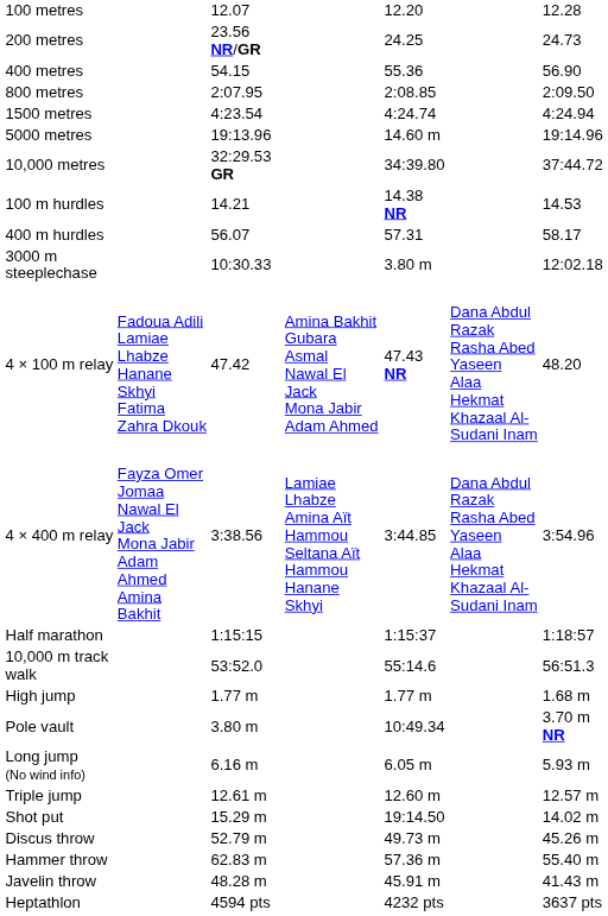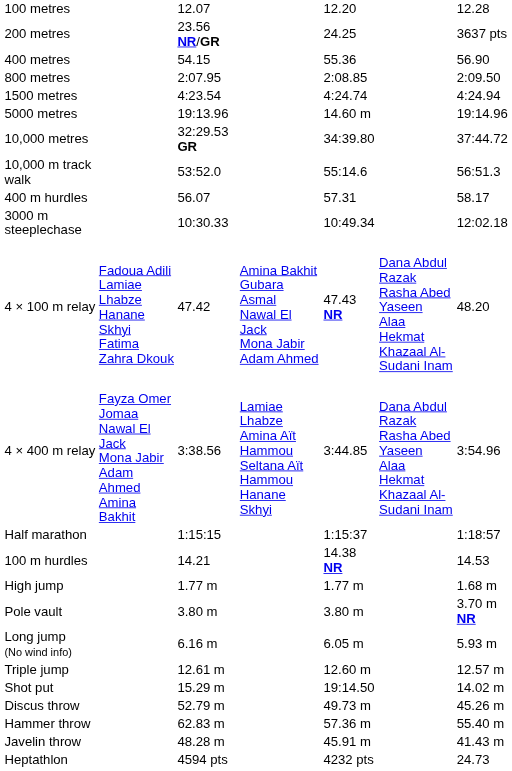 <table>
 <tr>
 <td>100 metres</td>
 <td></td>
 <td>12.07</td>
 <td></td>
 <td>12.20</td>
 <td></td>
 <td>12.28</td>
 </tr>
 <tr>
 <td>200 metres</td>
 <td></td>
 <td>23.56 <strong><a href='#'>NR</a></strong>/<strong>GR</strong></td>
 <td></td>
 <td>24.25</td>
 <td></td>
-<td>24.73</td>
+<td>3637 pts</td>
 </tr>
 <tr>
 <td>400 metres</td>
 <td></td>
 <td>54.15</td>
 <td></td>
 <td>55.36</td>
 <td></td>
 <td>56.90</td>
 </tr>
 <tr>
 <td>800 metres</td>
 <td></td>
 <td>2:07.95</td>
 <td></td>
 <td>2:08.85</td>
 <td></td>
 <td>2:09.50</td>
 </tr>
 <tr>
 <td>1500 metres</td>
 <td></td>
 <td>4:23.54</td>
 <td></td>
 <td>4:24.74</td>
 <td></td>
 <td>4:24.94</td>
 </tr>
 <tr>
 <td>5000 metres</td>
 <td></td>
 <td>19:13.96</td>
 <td></td>
 <td>14.60 m</td>
 <td></td>
 <td>19:14.96</td>
 </tr>
 <tr>
 <td>10,000 metres</td>
 <td></td>
 <td>32:29.53 <strong>GR</strong></td>
 <td></td>
 <td>34:39.80</td>
 <td></td>
 <td>37:44.72</td>
 </tr>
 <tr>
-<td>100 m hurdles</td>
+<td>10,000 m track walk</td>
 <td></td>
-<td>14.21</td>
+<td>53:52.0</td>
 <td></td>
-<td>14.38 <strong><a href='#'>NR</a></strong></td>
+<td>55:14.6</td>
 <td></td>
-<td>14.53</td>
+<td>56:51.3</td>
 </tr>
 <tr>
 <td>400 m hurdles</td>
 <td></td>
 <td>56.07</td>
 <td></td>
 <td>57.31</td>
 <td></td>
 <td>58.17</td>
 </tr>
 <tr>
 <td>3000 m steeplechase</td>
 <td></td>
 <td>10:30.33</td>
 <td></td>
-<td>3.80 m</td>
+<td>10:49.34</td>
 <td></td>
 <td>12:02.18</td>
 </tr>
 <tr>
 <td>4 × 100 m relay</td>
 <td><br><a href='#'>Fadoua Adili</a><br><a href='#'>Lamiae Lhabze</a><br><a href='#'>Hanane Skhyi</a><br><a href='#'>Fatima Zahra Dkouk</a></td>
 <td>47.42</td>
 <td><br><a href='#'>Amina Bakhit</a><br><a href='#'>Gubara Asmal</a><br><a href='#'>Nawal El Jack</a><br><a href='#'>Mona Jabir Adam Ahmed</a></td>
 <td>47.43 <strong><a href='#'>NR</a></strong></td>
 <td><br><a href='#'>Dana Abdul Razak</a><br><a href='#'>Rasha Abed Yaseen</a><br><a href='#'>Alaa Hekmat</a><br><a href='#'>Khazaal Al-Sudani Inam</a></td>
 <td>48.20</td>
 </tr>
 <tr>
 <td>4 × 400 m relay</td>
 <td><br><a href='#'>Fayza Omer Jomaa</a><br><a href='#'>Nawal El Jack</a><br><a href='#'>Mona Jabir Adam Ahmed</a><br><a href='#'>Amina Bakhit</a></td>
 <td>3:38.56</td>
 <td><br><a href='#'>Lamiae Lhabze</a><br><a href='#'>Amina Aït Hammou</a><br><a href='#'>Seltana Aït Hammou</a><br><a href='#'>Hanane Skhyi</a></td>
 <td>3:44.85</td>
 <td><br><a href='#'>Dana Abdul Razak</a><br><a href='#'>Rasha Abed Yaseen</a><br><a href='#'>Alaa Hekmat</a><br><a href='#'>Khazaal Al-Sudani Inam</a></td>
 <td>3:54.96</td>
 </tr>
 <tr>
 <td>Half marathon</td>
 <td></td>
 <td>1:15:15</td>
 <td></td>
 <td>1:15:37</td>
 <td></td>
 <td>1:18:57</td>
 </tr>
 <tr>
-<td>10,000 m track walk</td>
+<td>100 m hurdles</td>
 <td></td>
-<td>53:52.0</td>
+<td>14.21</td>
 <td></td>
-<td>55:14.6</td>
+<td>14.38 <strong><a href='#'>NR</a></strong></td>
 <td></td>
-<td>56:51.3</td>
+<td>14.53</td>
 </tr>
 <tr>
 <td>High jump</td>
 <td></td>
 <td>1.77 m</td>
 <td></td>
 <td>1.77 m</td>
 <td></td>
 <td>1.68 m</td>
 </tr>
 <tr>
 <td>Pole vault</td>
 <td></td>
 <td>3.80 m</td>
 <td></td>
-<td>10:49.34</td>
+<td>3.80 m</td>
 <td></td>
 <td>3.70 m <strong><a href='#'>NR</a></strong></td>
 </tr>
 <tr>
 <td>Long jump<br><small>(No wind info)</small></td>
 <td></td>
 <td>6.16 m</td>
 <td></td>
 <td>6.05 m</td>
 <td></td>
 <td>5.93 m</td>
 </tr>
 <tr>
 <td>Triple jump</td>
 <td></td>
 <td>12.61 m</td>
 <td></td>
 <td>12.60 m</td>
 <td></td>
 <td>12.57 m</td>
 </tr>
 <tr>
 <td>Shot put</td>
 <td></td>
 <td>15.29 m</td>
 <td></td>
 <td>19:14.50</td>
 <td></td>
 <td>14.02 m</td>
 </tr>
 <tr>
 <td>Discus throw</td>
 <td></td>
 <td>52.79 m</td>
 <td></td>
 <td>49.73 m</td>
 <td></td>
 <td>45.26 m</td>
 </tr>
 <tr>
 <td>Hammer throw</td>
 <td></td>
 <td>62.83 m</td>
 <td></td>
 <td>57.36 m</td>
 <td></td>
 <td>55.40 m</td>
 </tr>
 <tr>
 <td>Javelin throw</td>
 <td></td>
 <td>48.28 m</td>
 <td></td>
 <td>45.91 m</td>
 <td></td>
 <td>41.43 m</td>
 </tr>
 <tr>
 <td>Heptathlon</td>
 <td></td>
 <td>4594 pts</td>
 <td></td>
 <td>4232 pts</td>
 <td></td>
-<td>3637 pts</td>
+<td>24.73</td>
 </tr>
 </table>
